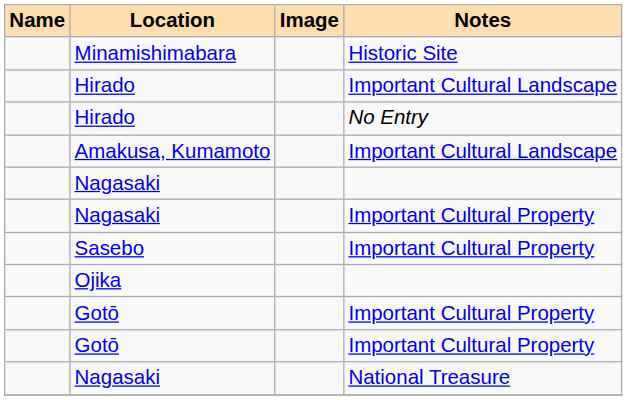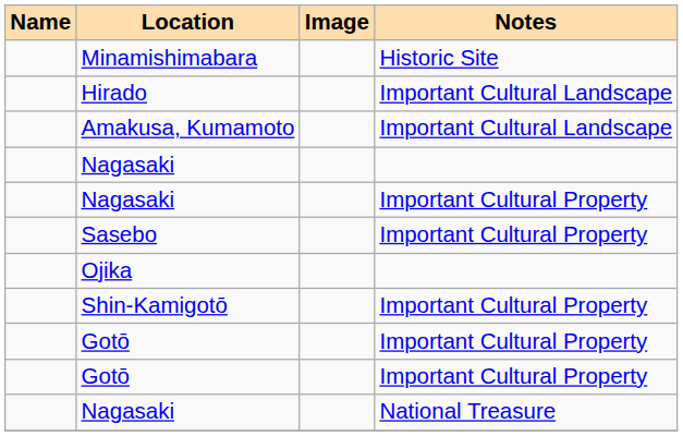 <table class="wikitable sortable">
 <tr>
 <th style="background:#ffdead;">Name</th>
 <th style="background:#ffdead;">Location</th>
 <th style="background:#ffdead;" class="unsortable">Image</th>
 <th style="background:#ffdead;" class="unsortable">Notes</th>
 </tr>
 <tr>
 <td></td>
 <td><a href='#'>Minamishimabara</a></td>
 <td></td>
 <td><a href='#'>Historic Site</a></td>
 </tr>
 <tr>
 <td></td>
 <td><a href='#'>Hirado</a></td>
 <td></td>
 <td><a href='#'>Important Cultural Landscape</a></td>
-</tr>
-<tr>
-<td></td>
-<td><a href='#'>Hirado</a></td>
-<td></td>
-<td><em>No Entry</em></td>
 </tr>
 <tr>
 <td></td>
 <td><a href='#'>Amakusa, Kumamoto</a></td>
 <td></td>
 <td><a href='#'>Important Cultural Landscape</a></td>
 </tr>
 <tr>
 <td></td>
 <td><a href='#'>Nagasaki</a></td>
 <td></td>
 <td></td>
 </tr>
 <tr>
 <td></td>
 <td><a href='#'>Nagasaki</a></td>
 <td></td>
 <td><a href='#'>Important Cultural Property</a></td>
 </tr>
 <tr>
 <td></td>
 <td><a href='#'>Sasebo</a></td>
 <td></td>
 <td><a href='#'>Important Cultural Property</a></td>
 </tr>
 <tr>
 <td></td>
 <td><a href='#'>Ojika</a></td>
 <td></td>
 <td></td>
 </tr>
 <tr>
 <td></td>
+<td><a href='#'>Shin-Kamigotō</a></td>
+<td></td>
+<td><a href='#'>Important Cultural Property</a></td>
+</tr>
+<tr>
+<td></td>
 <td><a href='#'>Gotō</a></td>
 <td></td>
 <td><a href='#'>Important Cultural Property</a></td>
 </tr>
 <tr>
 <td></td>
 <td><a href='#'>Gotō</a></td>
 <td></td>
 <td><a href='#'>Important Cultural Property</a></td>
 </tr>
 <tr>
 <td></td>
 <td><a href='#'>Nagasaki</a></td>
 <td></td>
 <td><a href='#'>National Treasure</a></td>
 </tr>
 <tr>
 </tr>
 </table>
